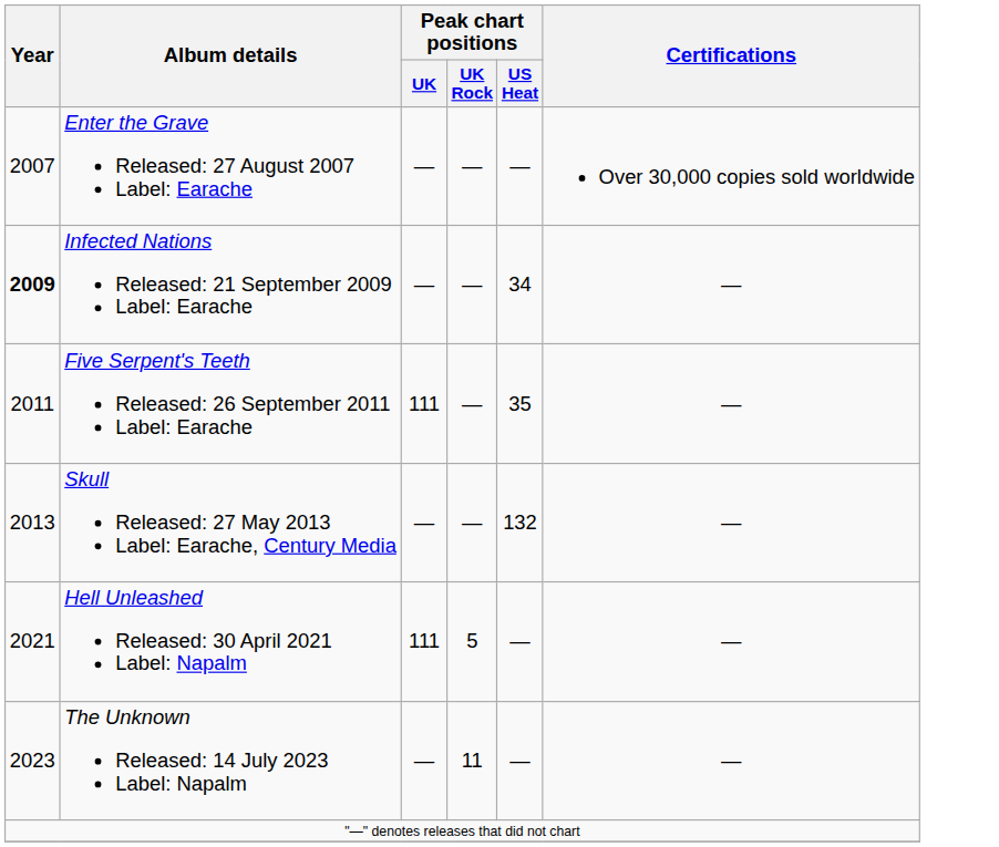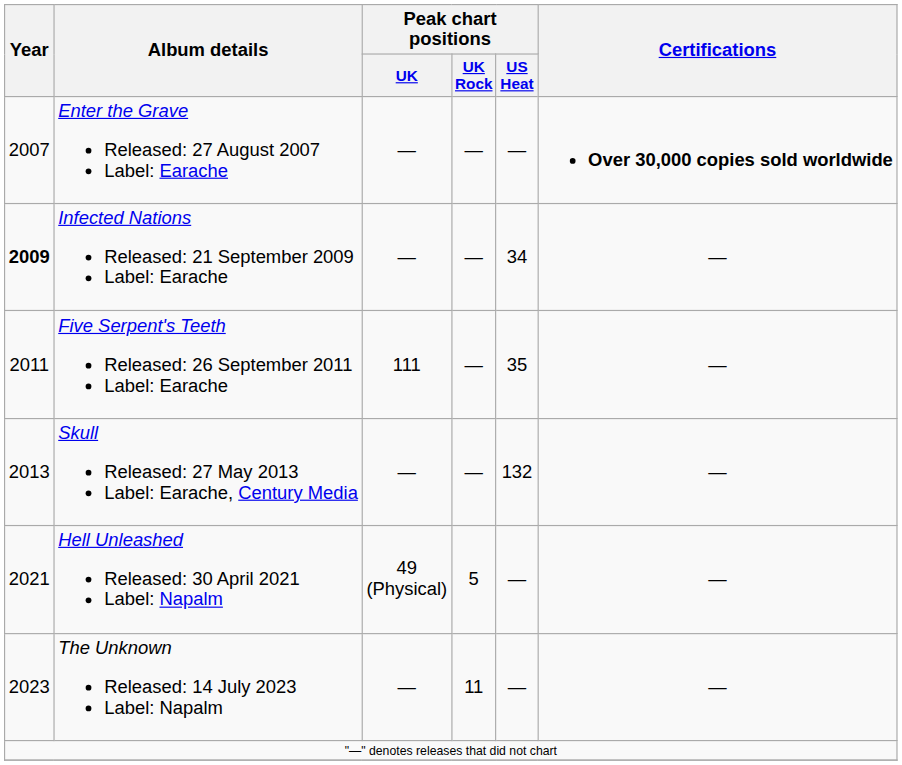 <table class="wikitable" style="text-align:center;">
 <tr>
 <th rowspan="2">Year</th>
 <th rowspan="2">Album details</th>
 <th colspan="3">Peak chart positions</th>
 <th rowspan="2"><a href='#'>Certifications</a></th>
 </tr>
 <tr style="font-size:smaller;">
 <th width="30"><a href='#'>UK</a></th>
 <th width="30"><a href='#'>UK Rock</a></th>
 <th width="30"><a href='#'>US<br>Heat</a></th>
 </tr>
 <tr>
 <td>2007</td>
 <td align="left"><em><a href='#'>Enter the Grave</a></em><br><ul><li>Released: 27 August 2007</li><li>Label: <a href='#'>Earache</a></li></ul></td>
 <td>—</td>
 <td>—</td>
 <td>—</td>
-<td><br><ul><li>Over 30,000 copies sold worldwide</li></ul></td>
+<td><strong><br><ul><li>Over 30,000 copies sold worldwide</li></ul></strong></td>
 </tr>
 <tr>
 <td><strong>2009</strong></td>
 <td align="left"><em><a href='#'>Infected Nations</a></em><br><ul><li>Released: 21 September 2009</li><li>Label: Earache</li></ul></td>
 <td>—</td>
 <td>—</td>
 <td>34</td>
 <td>—</td>
 </tr>
 <tr>
 <td>2011</td>
 <td align="left"><em><a href='#'>Five Serpent's Teeth</a></em><br><ul><li>Released: 26 September 2011</li><li>Label: Earache</li></ul></td>
 <td>111</td>
 <td>—</td>
 <td>35</td>
 <td>—</td>
 </tr>
 <tr>
 <td>2013</td>
 <td align="left"><em><a href='#'>Skull</a></em><br><ul><li>Released: 27 May 2013</li><li>Label: Earache, <a href='#'>Century Media</a></li></ul></td>
 <td>—</td>
 <td>—</td>
 <td>132</td>
 <td>—</td>
 </tr>
 <tr>
 <td>2021</td>
 <td align="left"><em><a href='#'>Hell Unleashed</a></em><br><ul><li>Released: 30 April 2021</li><li>Label: <a href='#'>Napalm</a></li></ul></td>
-<td>111</td>
+<td>49 (Physical)</td>
 <td>5</td>
 <td>—</td>
 <td>—</td>
 </tr>
 <tr>
 <td>2023</td>
 <td align="left"><em>The Unknown</em><br><ul><li>Released: 14 July 2023</li><li>Label: Napalm</li></ul></td>
 <td>—</td>
 <td>11</td>
 <td>—</td>
 <td>—</td>
 </tr>
 <tr>
 <td colspan="20" style="font-size:8pt">"—" denotes releases that did not chart</td>
 </tr>
 <tr>
 </tr>
 </table>
